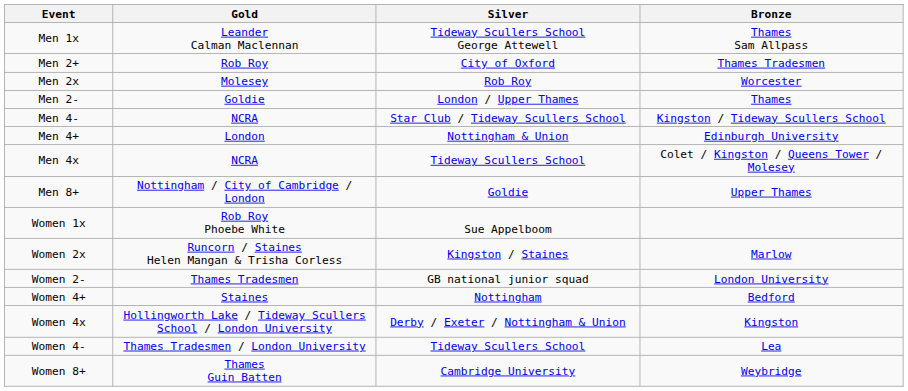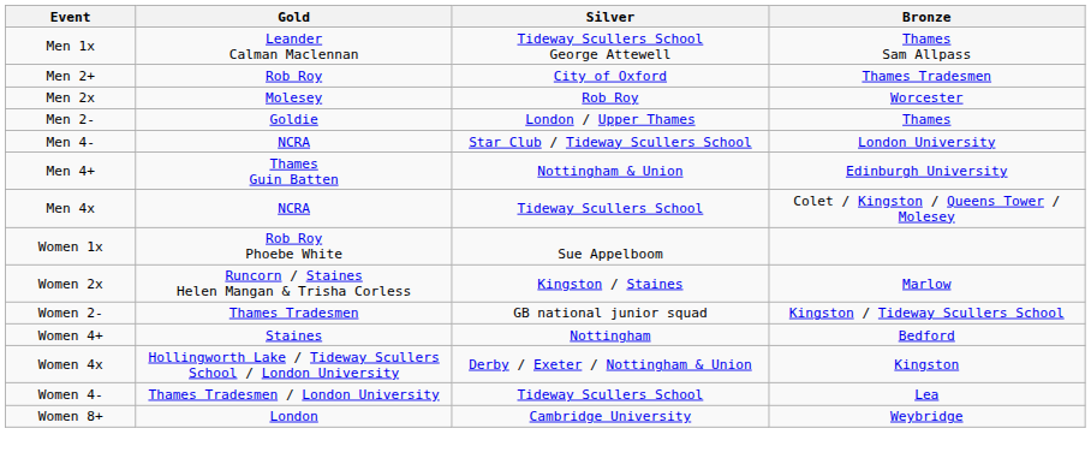 <table class="wikitable" style="text-align:center">
 <tr>
 <th width=120>Event</th>
 <th width=300>Gold</th>
 <th width=300>Silver</th>
 <th width=300>Bronze</th>
 </tr>
 <tr>
 <td>Men 1x</td>
 <td><a href='#'>Leander</a><br>Calman Maclennan</td>
 <td><a href='#'>Tideway Scullers School</a><br>George Attewell</td>
 <td><a href='#'>Thames</a><br>Sam Allpass</td>
 </tr>
 <tr>
 <td>Men 2+</td>
 <td><a href='#'>Rob Roy</a></td>
 <td><a href='#'>City of Oxford</a></td>
 <td><a href='#'>Thames Tradesmen</a></td>
 </tr>
 <tr>
 <td>Men 2x</td>
 <td><a href='#'>Molesey</a></td>
 <td><a href='#'>Rob Roy</a></td>
 <td><a href='#'>Worcester</a></td>
 </tr>
 <tr>
 <td>Men 2-</td>
 <td><a href='#'>Goldie</a></td>
 <td><a href='#'>London</a> / <a href='#'>Upper Thames</a></td>
 <td><a href='#'>Thames</a></td>
 </tr>
 <tr>
 <td>Men 4-</td>
 <td><a href='#'>NCRA</a></td>
 <td><a href='#'>Star Club</a> / <a href='#'>Tideway Scullers School</a></td>
-<td><a href='#'>Kingston</a> / <a href='#'>Tideway Scullers School</a></td>
+<td><a href='#'>London University</a></td>
 </tr>
 <tr>
 <td>Men 4+</td>
-<td><a href='#'>London</a></td>
+<td><a href='#'>Thames</a><br><a href='#'>Guin Batten</a></td>
 <td><a href='#'>Nottingham & Union</a></td>
 <td><a href='#'>Edinburgh University</a></td>
 </tr>
 <tr>
 <td>Men 4x</td>
 <td><a href='#'>NCRA</a></td>
 <td><a href='#'>Tideway Scullers School</a></td>
 <td>Colet / <a href='#'>Kingston</a> / <a href='#'>Queens Tower</a> / <a href='#'>Molesey</a></td>
-</tr>
-<tr>
-<td>Men 8+</td>
-<td><a href='#'>Nottingham</a> / <a href='#'>City of Cambridge</a> / <a href='#'>London</a></td>
-<td><a href='#'>Goldie</a></td>
-<td><a href='#'>Upper Thames</a></td>
 </tr>
 <tr>
 <td>Women 1x</td>
 <td><a href='#'>Rob Roy</a><br>Phoebe White</td>
 <td><br>Sue Appelboom</td>
 <td><br></td>
 </tr>
 <tr>
 <td>Women 2x</td>
 <td><a href='#'>Runcorn</a> / <a href='#'>Staines</a><br>Helen Mangan & Trisha Corless</td>
 <td><a href='#'>Kingston</a> / <a href='#'>Staines</a><br></td>
 <td><a href='#'>Marlow</a><br></td>
 </tr>
 <tr>
 <td>Women 2-</td>
 <td><a href='#'>Thames Tradesmen</a></td>
 <td>GB national junior squad</td>
-<td><a href='#'>London University</a></td>
+<td><a href='#'>Kingston</a> / <a href='#'>Tideway Scullers School</a></td>
 </tr>
 <tr>
 <td>Women 4+</td>
 <td><a href='#'>Staines</a></td>
 <td><a href='#'>Nottingham</a></td>
 <td><a href='#'>Bedford</a></td>
 </tr>
 <tr>
 <td>Women 4x</td>
 <td><a href='#'>Hollingworth Lake</a> / <a href='#'>Tideway Scullers School</a> / <a href='#'>London University</a></td>
 <td><a href='#'>Derby</a> / <a href='#'>Exeter</a> / <a href='#'>Nottingham & Union</a></td>
 <td><a href='#'>Kingston</a></td>
 </tr>
 <tr>
 <td>Women 4-</td>
 <td><a href='#'>Thames Tradesmen</a> / <a href='#'>London University</a></td>
 <td><a href='#'>Tideway Scullers School</a></td>
 <td><a href='#'>Lea</a></td>
 </tr>
 <tr>
 <td>Women 8+</td>
-<td><a href='#'>Thames</a><br><a href='#'>Guin Batten</a></td>
+<td><a href='#'>London</a></td>
 <td><a href='#'>Cambridge University</a></td>
 <td><a href='#'>Weybridge</a></td>
 </tr>
 </table>
